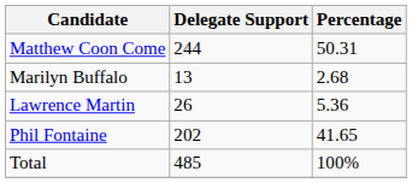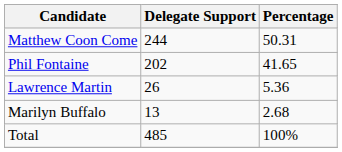 <table class="wikitable">
 <tr>
 <th>Candidate</th>
 <th>Delegate Support</th>
 <th>Percentage</th>
 </tr>
 <tr>
 <td><a href='#'>Matthew Coon Come</a></td>
 <td>244</td>
 <td>50.31</td>
 </tr>
 <tr>
-<td>Marilyn Buffalo</td>
-<td>13</td>
-<td>2.68</td>
+<td><a href='#'>Phil Fontaine</a></td>
+<td>202</td>
+<td>41.65</td>
 </tr>
 <tr>
 <td><a href='#'>Lawrence Martin</a></td>
 <td>26</td>
 <td>5.36</td>
 </tr>
 <tr>
-<td><a href='#'>Phil Fontaine</a></td>
-<td>202</td>
-<td>41.65</td>
+<td>Marilyn Buffalo</td>
+<td>13</td>
+<td>2.68</td>
 </tr>
 <tr>
 <td>Total</td>
 <td>485</td>
 <td>100%</td>
 </tr>
 <tr>
 </tr>
 </table>
